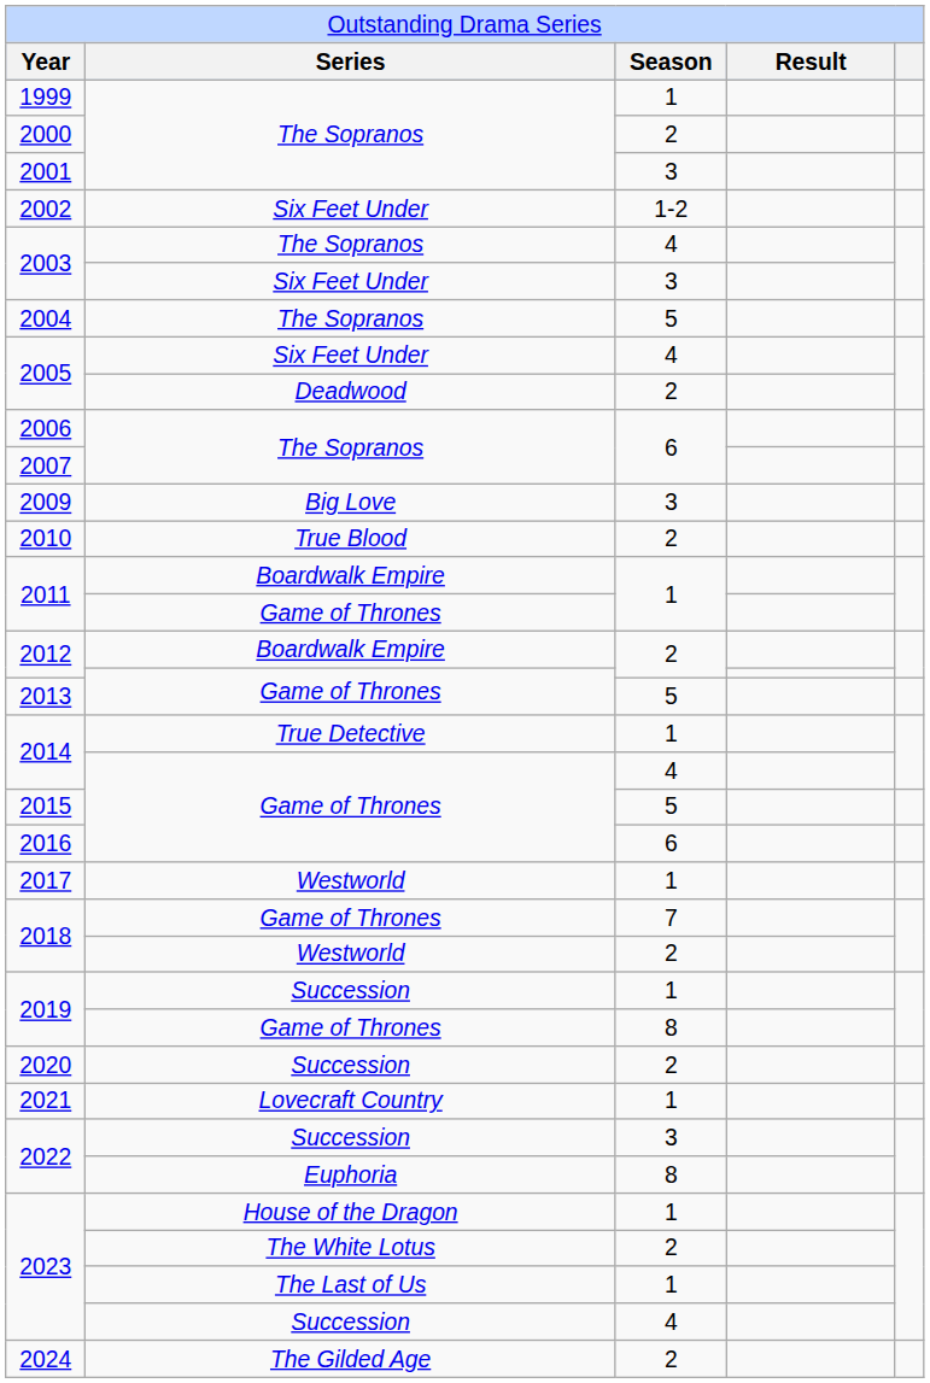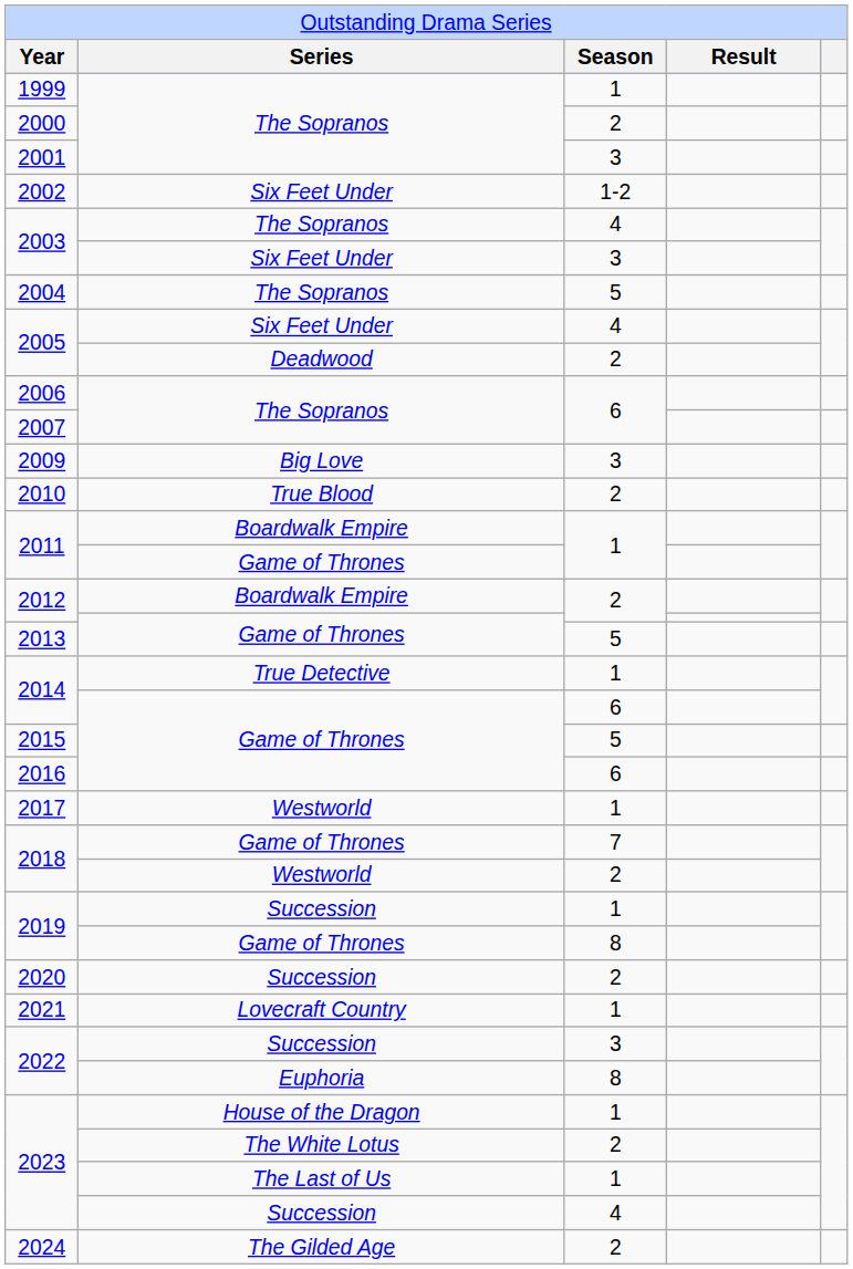 <table class="wikitable mw-collapsible" style=" text-align: center; font-size: 90%" width=45%>
 <tr ---- bgcolor="#bfd7ff">
 <td colspan=6 align=center><a href='#'>Outstanding Drama Series</a></td>
 </tr>
 <tr ---- bgcolor="#bfd7ff">
 <th scope="col" style="width:1%;">Year</th>
 <th scope="col" style="width:20%;">Series</th>
 <th scope="col" style="width:1%;">Season</th>
 <th scope="col" style="width:5%;">Result</th>
 <th scope="col" style="width:1%;"></th>
 </tr>
 <tr>
 <td><a href='#'>1999</a></td>
 <td rowspan="3"><em><a href='#'>The Sopranos</a></em></td>
 <td>1</td>
 <td></td>
 <td></td>
 </tr>
 <tr>
 <td><a href='#'>2000</a></td>
 <td>2</td>
 <td></td>
 <td></td>
 </tr>
 <tr>
 <td><a href='#'>2001</a></td>
 <td>3</td>
 <td></td>
 <td></td>
 </tr>
 <tr>
 <td><a href='#'>2002</a></td>
 <td><em><a href='#'>Six Feet Under</a></em></td>
 <td>1-2</td>
 <td></td>
 <td></td>
 </tr>
 <tr>
 <td rowspan="2"><a href='#'>2003</a></td>
 <td><em><a href='#'>The Sopranos</a></em></td>
 <td>4</td>
 <td></td>
 <td rowspan="2"></td>
 </tr>
 <tr>
 <td><em><a href='#'>Six Feet Under</a></em></td>
 <td>3</td>
 <td></td>
 </tr>
 <tr>
 <td><a href='#'>2004</a></td>
 <td><em><a href='#'>The Sopranos</a></em></td>
 <td>5</td>
 <td></td>
 <td></td>
 </tr>
 <tr>
 <td rowspan="2"><a href='#'>2005</a></td>
 <td><em><a href='#'>Six Feet Under</a></em></td>
 <td>4</td>
 <td></td>
 <td rowspan="2"></td>
 </tr>
 <tr>
 <td><em><a href='#'>Deadwood</a></em></td>
 <td>2</td>
 <td></td>
 </tr>
 <tr>
 <td><a href='#'>2006</a></td>
 <td rowspan="2"><em><a href='#'>The Sopranos</a></em></td>
 <td rowspan="2">6</td>
 <td></td>
 <td></td>
 </tr>
 <tr>
 <td><a href='#'>2007</a></td>
 <td></td>
 <td></td>
 </tr>
 <tr>
 <td><a href='#'>2009</a></td>
 <td><em><a href='#'>Big Love</a></em></td>
 <td>3</td>
 <td></td>
 <td></td>
 </tr>
 <tr>
 <td><a href='#'>2010</a></td>
 <td><em><a href='#'>True Blood</a></em></td>
 <td>2</td>
 <td></td>
 <td></td>
 </tr>
 <tr>
 <td rowspan="2"><a href='#'>2011</a></td>
 <td><em><a href='#'>Boardwalk Empire</a></em></td>
 <td rowspan="2">1</td>
 <td></td>
 <td rowspan="2"></td>
 </tr>
 <tr>
 <td><em><a href='#'>Game of Thrones</a></em></td>
 <td></td>
 </tr>
 <tr>
 <td rowspan="2"><a href='#'>2012</a></td>
 <td><em><a href='#'>Boardwalk Empire</a></em></td>
 <td rowspan="2">2</td>
 <td></td>
 <td rowspan="2"></td>
 </tr>
 <tr>
 <td rowspan="2"><em><a href='#'>Game of Thrones</a></em></td>
 <td></td>
 </tr>
 <tr>
 <td><a href='#'>2013</a></td>
 <td>5</td>
 <td></td>
 <td></td>
 </tr>
 <tr>
 <td rowspan="2"><a href='#'>2014</a></td>
 <td><em><a href='#'>True Detective</a></em></td>
 <td>1</td>
 <td></td>
 <td rowspan="2"></td>
 </tr>
 <tr>
 <td rowspan="3"><em><a href='#'>Game of Thrones</a></em></td>
-<td>4</td>
+<td>6</td>
 <td></td>
 </tr>
 <tr>
 <td><a href='#'>2015</a></td>
 <td>5</td>
 <td></td>
 <td></td>
 </tr>
 <tr>
 <td><a href='#'>2016</a></td>
 <td>6</td>
 <td></td>
 <td></td>
 </tr>
 <tr>
 <td><a href='#'>2017</a></td>
 <td><em><a href='#'>Westworld</a></em></td>
 <td>1</td>
 <td></td>
 <td></td>
 </tr>
 <tr>
 <td rowspan="2"><a href='#'>2018</a></td>
 <td><em><a href='#'>Game of Thrones</a></em></td>
 <td>7</td>
 <td></td>
 <td rowspan="2"></td>
 </tr>
 <tr>
 <td><em><a href='#'>Westworld</a></em></td>
 <td>2</td>
 <td></td>
 </tr>
 <tr>
 <td rowspan="2"><a href='#'>2019</a></td>
 <td><em><a href='#'>Succession</a></em></td>
 <td>1</td>
 <td></td>
 <td rowspan="2"></td>
 </tr>
 <tr>
 <td><em><a href='#'>Game of Thrones</a></em></td>
 <td>8</td>
 <td></td>
 </tr>
 <tr>
 <td><a href='#'>2020</a></td>
 <td><em><a href='#'>Succession</a></em></td>
 <td>2</td>
 <td></td>
 <td></td>
 </tr>
 <tr>
 <td><a href='#'>2021</a></td>
 <td><em><a href='#'>Lovecraft Country</a></em></td>
 <td>1</td>
 <td></td>
 <td></td>
 </tr>
 <tr>
 <td rowspan="2"><a href='#'>2022</a></td>
 <td><em><a href='#'>Succession</a></em></td>
 <td>3</td>
 <td></td>
 <td rowspan="2"></td>
 </tr>
 <tr>
 <td><em><a href='#'>Euphoria</a></em></td>
 <td>8</td>
 <td></td>
 </tr>
 <tr>
 <td rowspan="4"><a href='#'>2023</a></td>
 <td><em><a href='#'>House of the Dragon</a></em></td>
 <td>1</td>
 <td></td>
 <td rowspan="4"></td>
 </tr>
 <tr>
 <td><em><a href='#'>The White Lotus</a></em></td>
 <td>2</td>
 <td></td>
 </tr>
 <tr>
 <td><em><a href='#'>The Last of Us</a></em></td>
 <td>1</td>
 <td></td>
 </tr>
 <tr>
 <td><em><a href='#'>Succession</a></em></td>
 <td>4</td>
 <td></td>
 </tr>
 <tr>
 <td><a href='#'>2024</a></td>
 <td><em><a href='#'>The Gilded Age</a></em></td>
 <td>2</td>
 <td></td>
 <td></td>
 </tr>
 </table>
